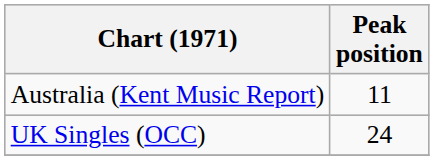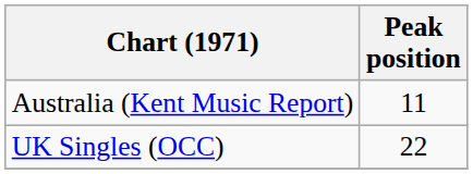 <table class="wikitable sortable">
 <tr>
 <th>Chart (1971)</th>
 <th>Peak<br>position</th>
 </tr>
 <tr>
 <td>Australia (<a href='#'>Kent Music Report</a>)</td>
 <td style="text-align:center;">11</td>
 </tr>
 <tr>
 <td><a href='#'>UK Singles</a> (<a href='#'>OCC</a>)</td>
-<td style="text-align:center;">24</td>
+<td style="text-align:center;">22</td>
 </tr>
 <tr>
 </tr>
 </table>
